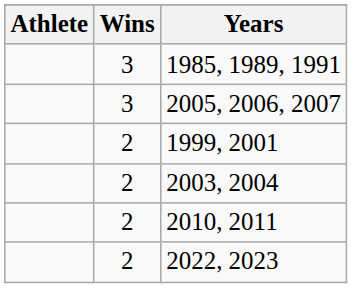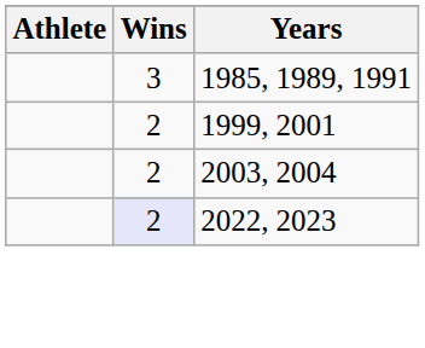 <table class="wikitable">
 <tr>
 </tr>
 <tr>
 <th>Athlete</th>
 <th>Wins</th>
 <th>Years</th>
 </tr>
 <tr>
 <td></td>
 <td align=center>3</td>
 <td>1985, 1989, 1991</td>
 </tr>
 <tr>
 <td></td>
-<td align=center>3</td>
-<td>2005, 2006, 2007</td>
-</tr>
-<tr>
-<td></td>
 <td align=center>2</td>
 <td>1999, 2001</td>
 </tr>
 <tr>
 <td></td>
 <td align=center>2</td>
 <td>2003, 2004</td>
 </tr>
 <tr>
 <td></td>
-<td align=center>2</td>
-<td>2010, 2011</td>
-</tr>
-<tr>
-<td></td>
-<td align=center>2</td>
+<td align=center style="background: lavender;">2</td>
 <td>2022, 2023</td>
 </tr>
 </table>
